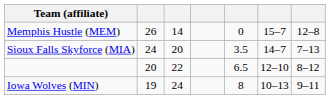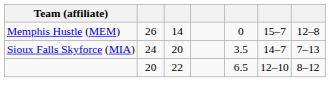 <table class="wikitable" style="text-align:center">
 <tr>
 <th style="width:180px">Team (affiliate)</th>
 <th style="width:30px"></th>
 <th style="width:30px"></th>
 <th style="width:40px"></th>
 <th style="width:40px"></th>
 <th style="width:40px"></th>
 <th style="width:40px"></th>
 </tr>
 <tr>
 <td align=left><a href='#'>Memphis Hustle</a> (<a href='#'>MEM</a>)</td>
 <td>26</td>
 <td>14</td>
 <td></td>
 <td>0</td>
 <td>15–7</td>
 <td>12–8</td>
 </tr>
 <tr>
 <td align=left><a href='#'>Sioux Falls Skyforce</a> (<a href='#'>MIA</a>)</td>
 <td>24</td>
 <td>20</td>
 <td></td>
 <td>3.5</td>
 <td>14–7</td>
 <td>7–13</td>
 </tr>
 <tr>
 <td align=left></td>
 <td>20</td>
 <td>22</td>
 <td></td>
 <td>6.5</td>
 <td>12–10</td>
 <td>8–12</td>
 </tr>
-<tr>
-<td align=left><a href='#'>Iowa Wolves</a> (<a href='#'>MIN</a>)</td>
-<td>19</td>
-<td>24</td>
-<td></td>
-<td>8</td>
-<td>10–13</td>
-<td>9–11</td>
-</tr>
 </table>
